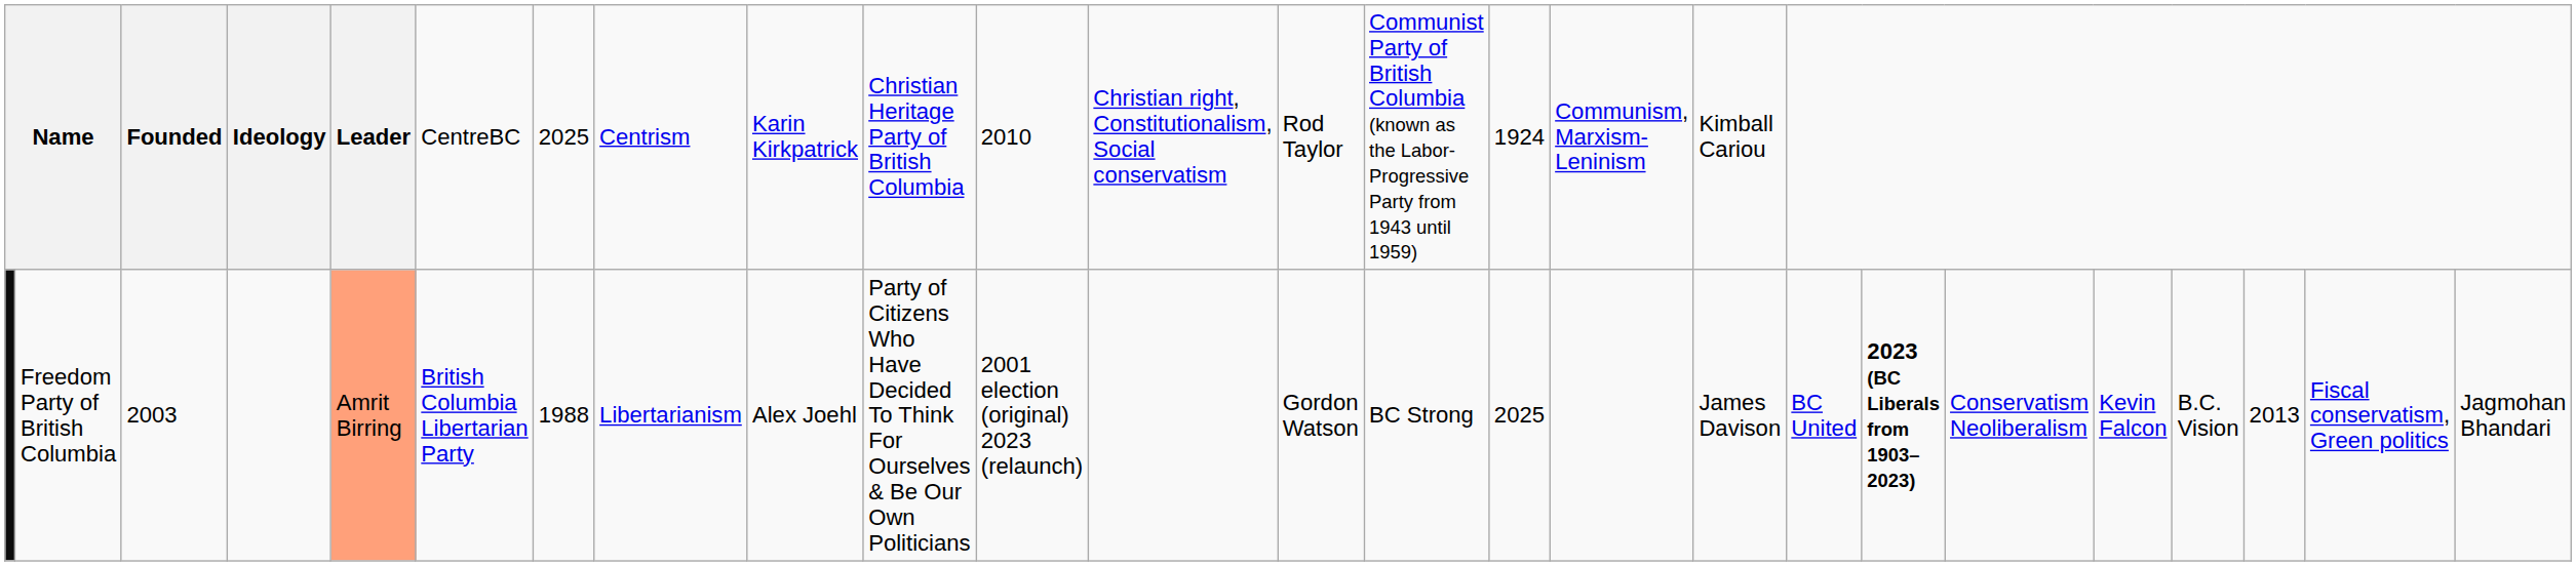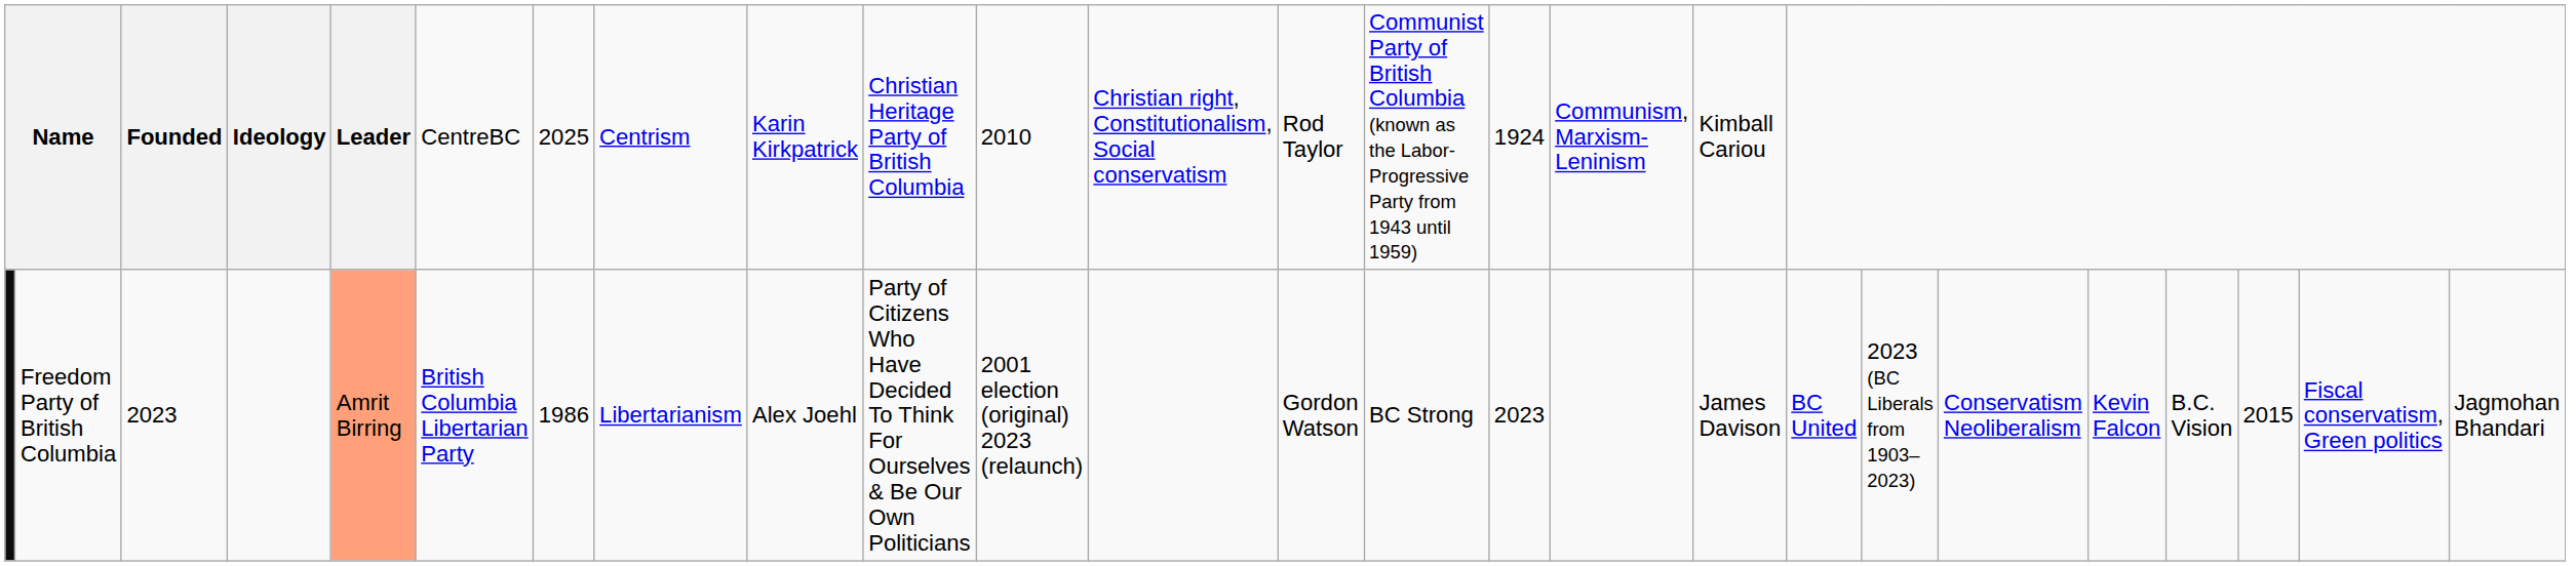 <table class="wikitable">
 <tr>
 <th colspan=2>Name</th>
 <th>Founded</th>
 <th>Ideology</th>
 <th>Leader<br></th>
 <td>CentreBC</td>
 <td>2025</td>
 <td><a href='#'>Centrism</a></td>
 <td><a href='#'>Karin Kirkpatrick</a><br></td>
 <td><a href='#'>Christian Heritage Party of British Columbia</a></td>
 <td>2010</td>
 <td><a href='#'>Christian right</a>, <a href='#'>Constitutionalism</a>, <a href='#'>Social conservatism</a></td>
 <td>Rod Taylor<br></td>
 <td><a href='#'>Communist Party of British Columbia</a> <br><small>(known as the Labor-Progressive Party from 1943 until 1959)</small></td>
 <td>1924</td>
 <td><a href='#'>Communism</a>, <a href='#'>Marxism-Leninism</a></td>
 <td>Kimball Cariou<br></td>
 </tr>
 <tr>
 <td bgcolor=#0C0C0C></td>
 <td>Freedom Party of British Columbia</td>
-<td>2003</td>
+<td>2023</td>
 <td></td>
 <td style="background: lightsalmon;">Amrit Birring<br></td>
 <td><a href='#'>British Columbia Libertarian Party</a></td>
-<td>1988</td>
+<td>1986</td>
 <td><a href='#'>Libertarianism</a></td>
 <td>Alex Joehl<br></td>
 <td>Party of Citizens Who Have Decided To Think For Ourselves & Be Our Own Politicians</td>
 <td>2001 election (original)<br>2023 (relaunch)</td>
 <td></td>
 <td>Gordon Watson<br></td>
 <td>BC Strong</td>
-<td>2025</td>
+<td>2023</td>
 <td></td>
 <td>James Davison<br></td>
 <td><a href='#'>BC United</a></td>
-<td><strong>2023<br><small>(BC Liberals from 1903–2023)</small></strong></td>
+<td>2023<br><small>(BC Liberals from 1903–2023)</small></td>
 <td><a href='#'>Conservatism</a><br><a href='#'>Neoliberalism</a></td>
 <td><a href='#'>Kevin Falcon</a><br></td>
 <td>B.C. Vision</td>
-<td>2013</td>
+<td>2015</td>
 <td><a href='#'>Fiscal conservatism</a>, <a href='#'>Green politics</a></td>
 <td>Jagmohan Bhandari</td>
 </tr>
 </table>
